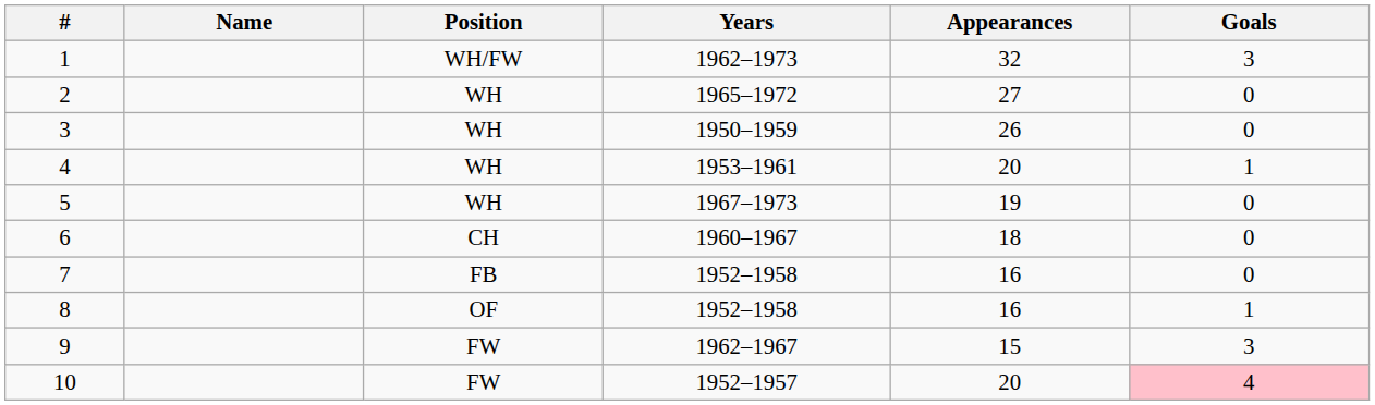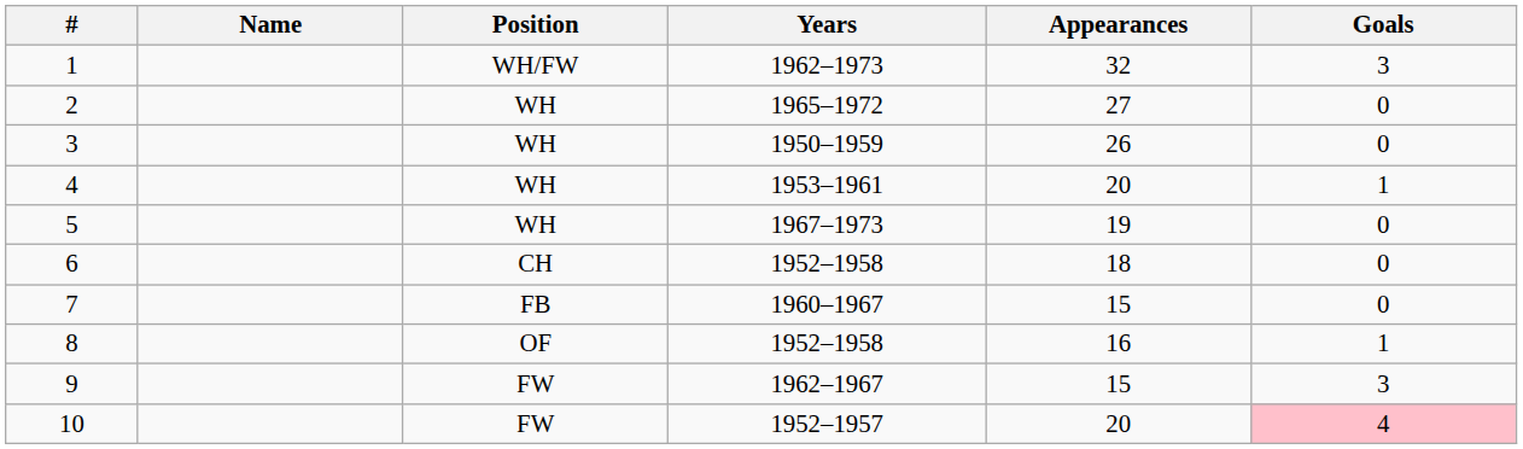 <table class="sortable wikitable plainrowheaders" style="text-align: center;">
 <tr>
 <th scope="col" style="width:5%;">#</th>
 <th scope="col" style="width:10%;">Name</th>
 <th scope="col" style="width:10%;">Position</th>
 <th scope="col" style="width:12%;">Years</th>
 <th scope="col" style="width:10%;">Appearances</th>
 <th scope="col" style="width:10%;">Goals</th>
 </tr>
 <tr>
 <td>1</td>
 <td></td>
 <td>WH/FW</td>
 <td>1962–1973</td>
 <td>32</td>
 <td>3</td>
 </tr>
 <tr>
 <td>2</td>
 <td></td>
 <td>WH</td>
 <td>1965–1972</td>
 <td>27</td>
 <td>0</td>
 </tr>
 <tr>
 <td>3</td>
 <td></td>
 <td>WH</td>
 <td>1950–1959</td>
 <td>26</td>
 <td>0</td>
 </tr>
 <tr>
 <td>4</td>
 <td></td>
 <td>WH</td>
 <td>1953–1961</td>
 <td>20</td>
 <td>1</td>
 </tr>
 <tr>
 <td>5</td>
 <td></td>
 <td>WH</td>
 <td>1967–1973</td>
 <td>19</td>
 <td>0</td>
 </tr>
 <tr>
 <td>6</td>
 <td></td>
 <td>CH</td>
-<td>1960–1967</td>
+<td>1952–1958</td>
 <td>18</td>
 <td>0</td>
 </tr>
 <tr>
 <td>7</td>
 <td></td>
 <td>FB</td>
-<td>1952–1958</td>
-<td>16</td>
+<td>1960–1967</td>
+<td>15</td>
 <td>0</td>
 </tr>
 <tr>
 <td>8</td>
 <td></td>
 <td>OF</td>
 <td>1952–1958</td>
 <td>16</td>
 <td>1</td>
 </tr>
 <tr>
 <td>9</td>
 <td></td>
 <td>FW</td>
 <td>1962–1967</td>
 <td>15</td>
 <td>3</td>
 </tr>
 <tr>
 <td>10</td>
 <td></td>
 <td>FW</td>
 <td>1952–1957</td>
 <td>20</td>
 <td style="background: pink;">4</td>
 </tr>
 </table>
